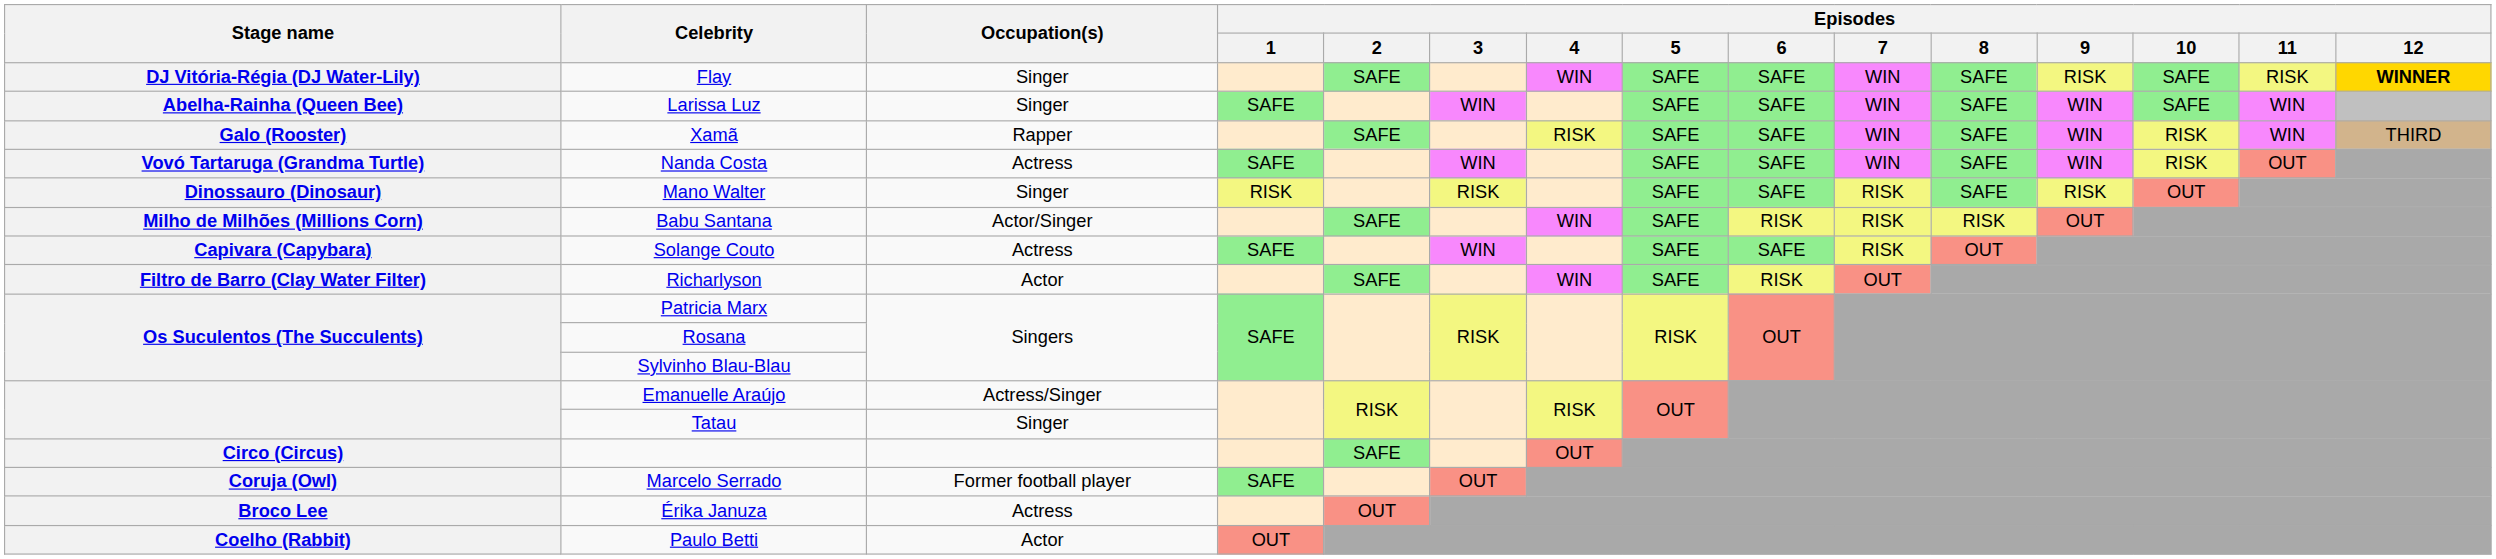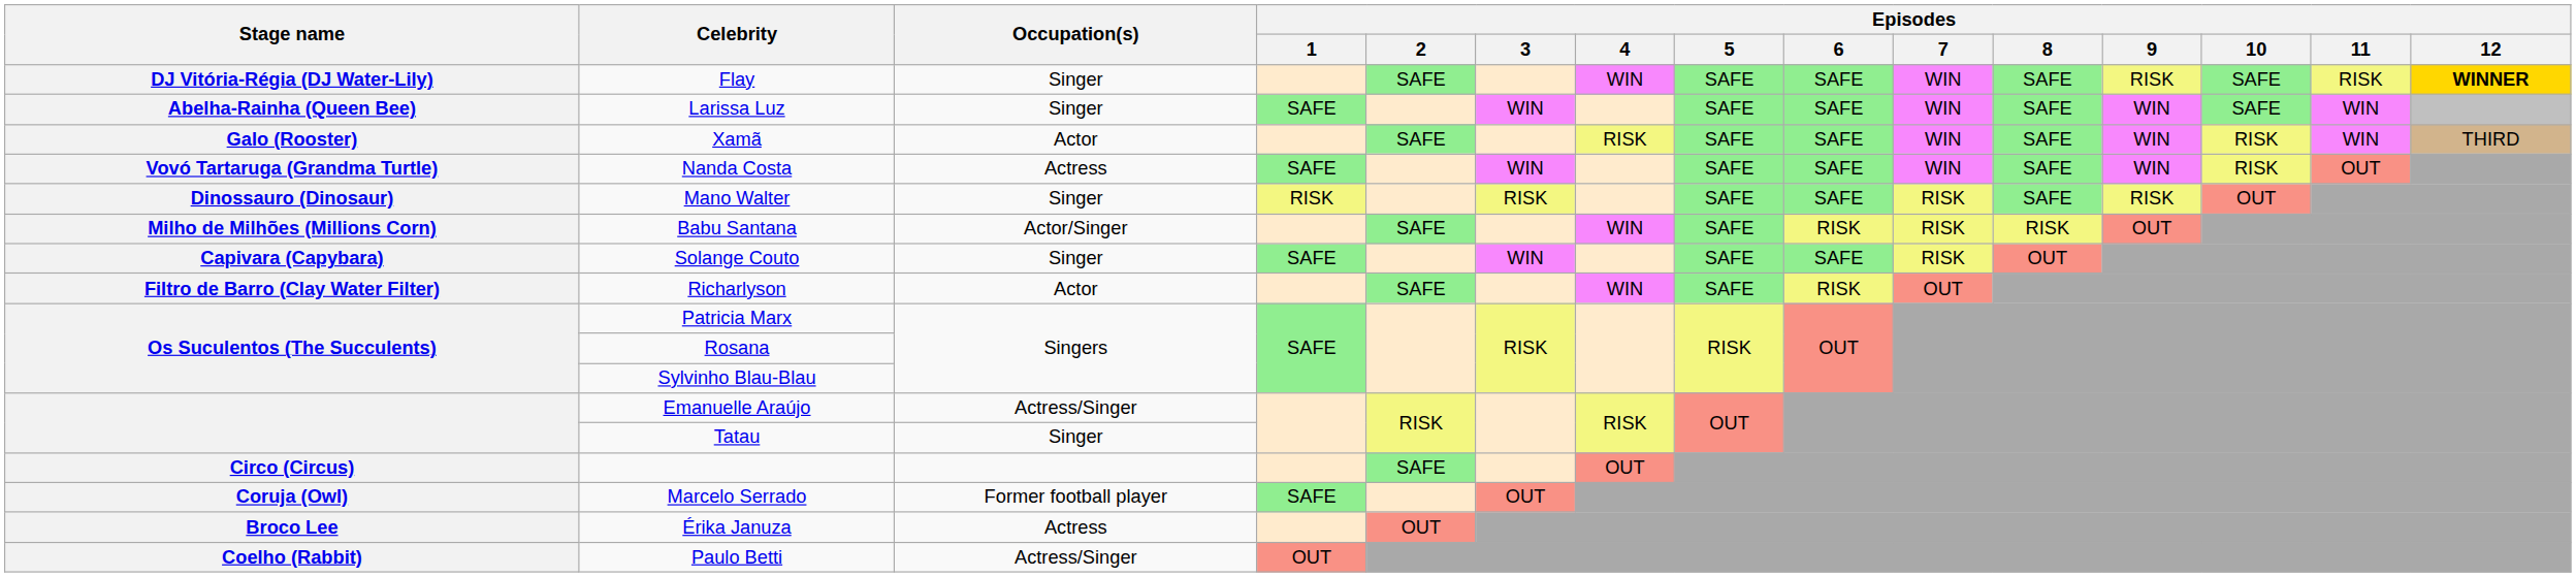 <table class="wikitable" style="text-align:center; width:110%;">
 <tr>
 <th rowspan="2">Stage name</th>
 <th rowspan="2">Celebrity</th>
 <th rowspan="2">Occupation(s)</th>
 <th colspan="12">Episodes</th>
 </tr>
 <tr>
 <th>1</th>
 <th>2</th>
 <th>3</th>
 <th>4</th>
 <th>5</th>
 <th>6</th>
 <th>7</th>
 <th>8</th>
 <th>9</th>
 <th>10</th>
 <th>11</th>
 <th colspan=3>12</th>
 </tr>
 <tr>
 <th><a href='#'>DJ Vitória-Régia (DJ Water-Lily)</a></th>
 <td><a href='#'>Flay</a></td>
 <td>Singer</td>
 <td bgcolor="#FFEBCD"></td>
 <td bgcolor="#90EE90">SAFE</td>
 <td bgcolor="#FFEBCD"></td>
 <td bgcolor="#F888FD">WIN</td>
 <td bgcolor="#90EE90">SAFE</td>
 <td bgcolor="#90EE90">SAFE</td>
 <td bgcolor="#F888FD">WIN</td>
 <td bgcolor="#90EE90">SAFE</td>
 <td bgcolor="#F3F781">RISK</td>
 <td bgcolor="#90EE90">SAFE</td>
 <td bgcolor="#F3F781">RISK</td>
 <td bgcolor="#FFD700"><strong>WINNER</strong></td>
 </tr>
 <tr>
 <th><a href='#'>Abelha-Rainha (Queen Bee)</a></th>
 <td><a href='#'>Larissa Luz</a></td>
 <td>Singer</td>
 <td bgcolor="#90EE90">SAFE</td>
 <td bgcolor="#FFEBCD"></td>
 <td bgcolor="#F888FD">WIN</td>
 <td bgcolor="#FFEBCD"></td>
 <td bgcolor="#90EE90">SAFE</td>
 <td bgcolor="#90EE90">SAFE</td>
 <td bgcolor="#F888FD">WIN</td>
 <td bgcolor="#90EE90">SAFE</td>
 <td bgcolor="#F888FD">WIN</td>
 <td bgcolor="#90EE90">SAFE</td>
 <td bgcolor="#F888FD">WIN</td>
 <td bgcolor="#C0C0C0"></td>
 </tr>
 <tr>
 <th><a href='#'>Galo (Rooster)</a></th>
 <td><a href='#'>Xamã</a></td>
-<td>Rapper</td>
+<td>Actor</td>
 <td bgcolor="#FFEBCD"></td>
 <td bgcolor="#90EE90">SAFE</td>
 <td bgcolor="#FFEBCD"></td>
 <td bgcolor="#F3F781">RISK</td>
 <td bgcolor="#90EE90">SAFE</td>
 <td bgcolor="#90EE90">SAFE</td>
 <td bgcolor="#F888FD">WIN</td>
 <td bgcolor="#90EE90">SAFE</td>
 <td bgcolor="#F888FD">WIN</td>
 <td bgcolor="#F3F781">RISK</td>
 <td bgcolor="#F888FD">WIN</td>
 <td bgcolor="#D2B48C">THIRD</td>
 </tr>
 <tr>
 <th><a href='#'>Vovó Tartaruga (Grandma Turtle)</a></th>
 <td><a href='#'>Nanda Costa</a></td>
 <td>Actress</td>
 <td bgcolor="#90EE90">SAFE</td>
 <td bgcolor="#FFEBCD"></td>
 <td bgcolor="#F888FD">WIN</td>
 <td bgcolor="#FFEBCD"></td>
 <td bgcolor="#90EE90">SAFE</td>
 <td bgcolor="#90EE90">SAFE</td>
 <td bgcolor="#F888FD">WIN</td>
 <td bgcolor="#90EE90">SAFE</td>
 <td bgcolor="#F888FD">WIN</td>
 <td bgcolor="#F3F781">RISK</td>
 <td bgcolor="#F99185">OUT</td>
 <td colspan="2" bgcolor="#A9A9A9"></td>
 </tr>
 <tr>
 <th><a href='#'>Dinossauro (Dinosaur)</a></th>
 <td><a href='#'>Mano Walter</a></td>
 <td>Singer</td>
 <td bgcolor="#F3F781">RISK</td>
 <td bgcolor="#FFEBCD"></td>
 <td bgcolor="#F3F781">RISK</td>
 <td bgcolor="#FFEBCD"></td>
 <td bgcolor="#90EE90">SAFE</td>
 <td bgcolor="#90EE90">SAFE</td>
 <td bgcolor="#F3F781">RISK</td>
 <td bgcolor="#90EE90">SAFE</td>
 <td bgcolor="#F3F781">RISK</td>
 <td bgcolor="#F99185">OUT</td>
 <td colspan="3" bgcolor="#A9A9A9"></td>
 </tr>
 <tr>
 <th><a href='#'>Milho de Milhões (Millions Corn)</a></th>
 <td><a href='#'>Babu Santana</a></td>
 <td>Actor/Singer</td>
 <td bgcolor="#FFEBCD"></td>
 <td bgcolor="#90EE90">SAFE</td>
 <td bgcolor="#FFEBCD"></td>
 <td bgcolor="#F888FD">WIN</td>
 <td bgcolor="#90EE90">SAFE</td>
 <td bgcolor="#F3F781">RISK</td>
 <td bgcolor="#F3F781">RISK</td>
 <td bgcolor="#F3F781">RISK</td>
 <td bgcolor="#F99185">OUT</td>
 <td colspan="4" bgcolor="#A9A9A9"></td>
 </tr>
 <tr>
 <th><a href='#'>Capivara (Capybara)</a></th>
 <td><a href='#'>Solange Couto</a></td>
-<td>Actress</td>
+<td>Singer</td>
 <td bgcolor="#90EE90">SAFE</td>
 <td bgcolor="#FFEBCD"></td>
 <td bgcolor="#F888FD">WIN</td>
 <td bgcolor="#FFEBCD"></td>
 <td bgcolor="#90EE90">SAFE</td>
 <td bgcolor="#90EE90">SAFE</td>
 <td bgcolor="#F3F781">RISK</td>
 <td bgcolor="#F99185">OUT</td>
 <td colspan="5" bgcolor="#A9A9A9"></td>
 </tr>
 <tr>
 <th><a href='#'>Filtro de Barro (Clay Water Filter)</a></th>
 <td><a href='#'>Richarlyson</a></td>
 <td>Actor</td>
 <td bgcolor="#FFEBCD"></td>
 <td bgcolor="#90EE90">SAFE</td>
 <td bgcolor="#FFEBCD"></td>
 <td bgcolor="#F888FD">WIN</td>
 <td bgcolor="#90EE90">SAFE</td>
 <td bgcolor="#F3F781">RISK</td>
 <td bgcolor="#F99185">OUT</td>
 <td colspan="6" bgcolor="#A9A9A9"></td>
 </tr>
 <tr>
 <th rowspan="3"><a href='#'>Os Suculentos (The Succulents)</a></th>
 <td><a href='#'>Patricia Marx</a></td>
 <td rowspan="3">Singers</td>
 <td rowspan="3" bgcolor="#90EE90">SAFE</td>
 <td rowspan="3" bgcolor="#FFEBCD"></td>
 <td rowspan="3" bgcolor="#F3F781">RISK</td>
 <td rowspan="3" bgcolor="#FFEBCD"></td>
 <td rowspan="3" bgcolor="#F3F781">RISK</td>
 <td rowspan="3" bgcolor="#F99185">OUT</td>
 <td rowspan="3" colspan="7" bgcolor="#A9A9A9"></td>
 </tr>
 <tr>
 <td><a href='#'>Rosana</a></td>
 </tr>
 <tr>
 <td><a href='#'>Sylvinho Blau-Blau</a></td>
 </tr>
 <tr>
 <th rowspan="2"></th>
 <td><a href='#'>Emanuelle Araújo</a></td>
 <td>Actress/Singer</td>
 <td rowspan="2" bgcolor="#FFEBCD"></td>
 <td rowspan="2" bgcolor="#F3F781">RISK</td>
 <td rowspan="2" bgcolor="#FFEBCD"></td>
 <td rowspan="2" bgcolor="#F3F781">RISK</td>
 <td rowspan="2" bgcolor="#F99185">OUT</td>
 <td rowspan="2" colspan="8" bgcolor="#A9A9A9"></td>
 </tr>
 <tr>
 <td><a href='#'>Tatau</a></td>
 <td>Singer</td>
 </tr>
 <tr>
 <th><a href='#'>Circo (Circus)</a></th>
 <td></td>
 <td></td>
 <td bgcolor="#FFEBCD"></td>
 <td bgcolor="#90EE90">SAFE</td>
 <td bgcolor="#FFEBCD"></td>
 <td bgcolor="#F99185">OUT</td>
 <td colspan="9" bgcolor="#A9A9A9"></td>
 </tr>
 <tr>
 <th><a href='#'>Coruja (Owl)</a></th>
 <td><a href='#'>Marcelo Serrado</a></td>
 <td>Former football player</td>
 <td bgcolor="#90EE90">SAFE</td>
 <td bgcolor="#FFEBCD"></td>
 <td bgcolor="#F99185">OUT</td>
 <td colspan="10" bgcolor="#A9A9A9"></td>
 </tr>
 <tr>
 <th><a href='#'>Broco Lee</a></th>
 <td><a href='#'>Érika Januza</a></td>
 <td>Actress</td>
 <td bgcolor="#FFEBCD"></td>
 <td bgcolor="#F99185">OUT</td>
 <td colspan="11" bgcolor="#A9A9A9"></td>
 </tr>
 <tr>
 <th><a href='#'>Coelho (Rabbit)</a></th>
 <td><a href='#'>Paulo Betti</a></td>
-<td>Actor</td>
+<td>Actress/Singer</td>
 <td bgcolor="#F99185">OUT</td>
 <td colspan="12" bgcolor="#A9A9A9"></td>
 </tr>
 </table>
